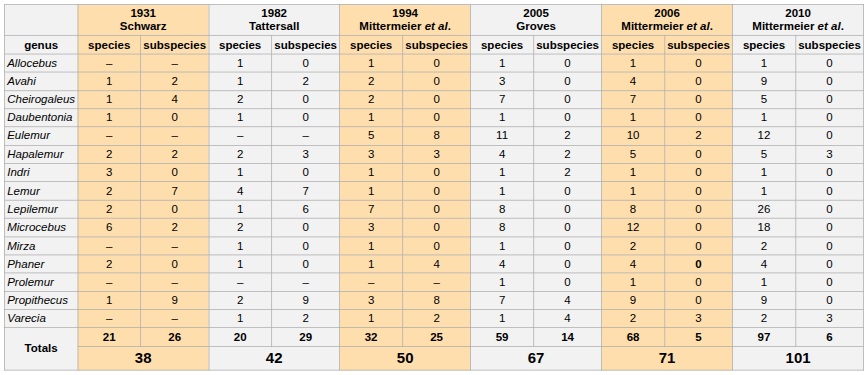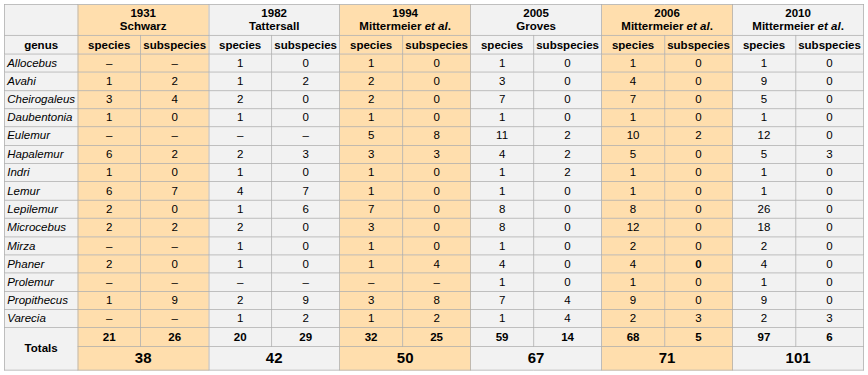 <table class="wikitable" style="margin: 1em auto; text-align:center; background:#f2f2f2;">
 <tr>
 <th></th>
 <th colspan="2" style="background:#ffdead;">1931<br>Schwarz</th>
 <th colspan="2">1982<br>Tattersall</th>
 <th colspan="2" style="background:#ffdead;">1994<br>Mittermeier <em>et al</em>.</th>
 <th colspan="2">2005<br>Groves</th>
 <th colspan="2" style="background:#ffdead;">2006<br>Mittermeier <em>et al</em>.</th>
 <th colspan="2">2010<br>Mittermeier <em>et al</em>.</th>
 </tr>
 <tr>
 <th>genus</th>
 <th style="background:#ffdead; width:5em;">species</th>
 <th style="background:#ffdead; width:5em;">subspecies</th>
 <th style="width:5em;">species</th>
 <th style="width:5em;">subspecies</th>
 <th style="background:#ffdead; width:5em;">species</th>
 <th style="background:#ffdead; width:5em;">subspecies</th>
 <th style="width:5em;">species</th>
 <th style="width:5em;">subspecies</th>
 <th style="background:#ffdead; width:5em;">species</th>
 <th style="background:#ffdead; width:5em;">subspecies</th>
 <th style="width:5em;">species</th>
 <th style="width:5em;">subspecies</th>
 </tr>
 <tr>
 <td style="text-align:left;"><em>Allocebus</em></td>
 <td style="background:#ffdead;">–</td>
 <td style="background:#ffdead;">–</td>
 <td>1</td>
 <td>0</td>
 <td style="background:#ffdead;">1</td>
 <td style="background:#ffdead;">0</td>
 <td>1</td>
 <td>0</td>
 <td style="background:#ffdead;">1</td>
 <td style="background:#ffdead;">0</td>
 <td>1</td>
 <td>0</td>
 </tr>
 <tr>
 <td style="text-align:left;"><em>Avahi</em></td>
 <td style="background:#ffdead;">1</td>
 <td style="background:#ffdead;">2</td>
 <td>1</td>
 <td>2</td>
 <td style="background:#ffdead;">2</td>
 <td style="background:#ffdead;">0</td>
 <td>3</td>
 <td>0</td>
 <td style="background:#ffdead;">4</td>
 <td style="background:#ffdead;">0</td>
 <td>9</td>
 <td>0</td>
 </tr>
 <tr>
 <td style="text-align:left;"><em>Cheirogaleus</em></td>
-<td style="background:#ffdead;">1</td>
+<td style="background:#ffdead;">3</td>
 <td style="background:#ffdead;">4</td>
 <td>2</td>
 <td>0</td>
 <td style="background:#ffdead;">2</td>
 <td style="background:#ffdead;">0</td>
 <td>7</td>
 <td>0</td>
 <td style="background:#ffdead;">7</td>
 <td style="background:#ffdead;">0</td>
 <td>5</td>
 <td>0</td>
 </tr>
 <tr>
 <td style="text-align:left;"><em>Daubentonia</em></td>
 <td style="background:#ffdead;">1</td>
 <td style="background:#ffdead;">0</td>
 <td>1</td>
 <td>0</td>
 <td style="background:#ffdead;">1</td>
 <td style="background:#ffdead;">0</td>
 <td>1</td>
 <td>0</td>
 <td style="background:#ffdead;">1</td>
 <td style="background:#ffdead;">0</td>
 <td>1</td>
 <td>0</td>
 </tr>
 <tr>
 <td style="text-align:left;"><em>Eulemur</em></td>
 <td style="background:#ffdead;">–</td>
 <td style="background:#ffdead;">–</td>
 <td>–</td>
 <td>–</td>
 <td style="background:#ffdead;">5</td>
 <td style="background:#ffdead;">8</td>
 <td>11</td>
 <td>2</td>
 <td style="background:#ffdead;">10</td>
 <td style="background:#ffdead;">2</td>
 <td>12</td>
 <td>0</td>
 </tr>
 <tr>
 <td style="text-align:left;"><em>Hapalemur</em></td>
-<td style="background:#ffdead;">2</td>
+<td style="background:#ffdead;">6</td>
 <td style="background:#ffdead;">2</td>
 <td>2</td>
 <td>3</td>
 <td style="background:#ffdead;">3</td>
 <td style="background:#ffdead;">3</td>
 <td>4</td>
 <td>2</td>
 <td style="background:#ffdead;">5</td>
 <td style="background:#ffdead;">0</td>
 <td>5</td>
 <td>3</td>
 </tr>
 <tr>
 <td style="text-align:left;"><em>Indri</em></td>
-<td style="background:#ffdead;">3</td>
+<td style="background:#ffdead;">1</td>
 <td style="background:#ffdead;">0</td>
 <td>1</td>
 <td>0</td>
 <td style="background:#ffdead;">1</td>
 <td style="background:#ffdead;">0</td>
 <td>1</td>
 <td>2</td>
 <td style="background:#ffdead;">1</td>
 <td style="background:#ffdead;">0</td>
 <td>1</td>
 <td>0</td>
 </tr>
 <tr>
 <td style="text-align:left;"><em>Lemur</em></td>
-<td style="background:#ffdead;">2</td>
+<td style="background:#ffdead;">6</td>
 <td style="background:#ffdead;">7</td>
 <td>4</td>
 <td>7</td>
 <td style="background:#ffdead;">1</td>
 <td style="background:#ffdead;">0</td>
 <td>1</td>
 <td>0</td>
 <td style="background:#ffdead;">1</td>
 <td style="background:#ffdead;">0</td>
 <td>1</td>
 <td>0</td>
 </tr>
 <tr>
 <td style="text-align:left;"><em>Lepilemur</em></td>
 <td style="background:#ffdead;">2</td>
 <td style="background:#ffdead;">0</td>
 <td>1</td>
 <td>6</td>
 <td style="background:#ffdead;">7</td>
 <td style="background:#ffdead;">0</td>
 <td>8</td>
 <td>0</td>
 <td style="background:#ffdead;">8</td>
 <td style="background:#ffdead;">0</td>
 <td>26</td>
 <td>0</td>
 </tr>
 <tr>
 <td style="text-align:left;"><em>Microcebus</em></td>
-<td style="background:#ffdead;">6</td>
+<td style="background:#ffdead;">2</td>
 <td style="background:#ffdead;">2</td>
 <td>2</td>
 <td>0</td>
 <td style="background:#ffdead;">3</td>
 <td style="background:#ffdead;">0</td>
 <td>8</td>
 <td>0</td>
 <td style="background:#ffdead;">12</td>
 <td style="background:#ffdead;">0</td>
 <td>18</td>
 <td>0</td>
 </tr>
 <tr>
 <td style="text-align:left;"><em>Mirza</em></td>
 <td style="background:#ffdead;">–</td>
 <td style="background:#ffdead;">–</td>
 <td>1</td>
 <td>0</td>
 <td style="background:#ffdead;">1</td>
 <td style="background:#ffdead;">0</td>
 <td>1</td>
 <td>0</td>
 <td style="background:#ffdead;">2</td>
 <td style="background:#ffdead;">0</td>
 <td>2</td>
 <td>0</td>
 </tr>
 <tr>
 <td style="text-align:left;"><em>Phaner</em></td>
 <td style="background:#ffdead;">2</td>
 <td style="background:#ffdead;">0</td>
 <td>1</td>
 <td>0</td>
 <td style="background:#ffdead;">1</td>
 <td style="background:#ffdead;">4</td>
 <td>4</td>
 <td>0</td>
 <td style="background:#ffdead;">4</td>
 <td style="background:#ffdead;"><strong>0</strong></td>
 <td>4</td>
 <td>0</td>
 </tr>
 <tr>
 <td style="text-align:left;"><em>Prolemur</em></td>
 <td style="background:#ffdead;">–</td>
 <td style="background:#ffdead;">–</td>
 <td>–</td>
 <td>–</td>
 <td style="background:#ffdead;">–</td>
 <td style="background:#ffdead;">–</td>
 <td>1</td>
 <td>0</td>
 <td style="background:#ffdead;">1</td>
 <td style="background:#ffdead;">0</td>
 <td>1</td>
 <td>0</td>
 </tr>
 <tr>
 <td style="text-align:left;"><em>Propithecus</em></td>
 <td style="background:#ffdead;">1</td>
 <td style="background:#ffdead;">9</td>
 <td>2</td>
 <td>9</td>
 <td style="background:#ffdead;">3</td>
 <td style="background:#ffdead;">8</td>
 <td>7</td>
 <td>4</td>
 <td style="background:#ffdead;">9</td>
 <td style="background:#ffdead;">0</td>
 <td>9</td>
 <td>0</td>
 </tr>
 <tr>
 <td style="text-align:left;"><em>Varecia</em></td>
 <td style="background:#ffdead;">–</td>
 <td style="background:#ffdead;">–</td>
 <td>1</td>
 <td>2</td>
 <td style="background:#ffdead;">1</td>
 <td style="background:#ffdead;">2</td>
 <td>1</td>
 <td>4</td>
 <td style="background:#ffdead;">2</td>
 <td style="background:#ffdead;">3</td>
 <td>2</td>
 <td>3</td>
 </tr>
 <tr>
 <td rowspan="2"><strong>Totals</strong></td>
 <td style="background:#ffdead;"><strong>21</strong></td>
 <td style="background:#ffdead;"><strong>26</strong></td>
 <td><strong>20</strong></td>
 <td><strong>29</strong></td>
 <td style="background:#ffdead;"><strong>32</strong></td>
 <td style="background:#ffdead;"><strong>25</strong></td>
 <td><strong>59</strong></td>
 <td><strong>14</strong></td>
 <td style="background:#ffdead;"><strong>68</strong></td>
 <td style="background:#ffdead;"><strong>5</strong></td>
 <td><strong>97</strong></td>
 <td><strong>6</strong></td>
 </tr>
 <tr style="font-size:130%;">
 <td colspan="2"  style="background:#ffdead;"><strong>38</strong></td>
 <td colspan="2"><strong>42</strong></td>
 <td colspan="2"  style="background:#ffdead;"><strong>50</strong></td>
 <td colspan="2"><strong>67</strong></td>
 <td colspan="2"  style="background:#ffdead;"><strong>71</strong></td>
 <td colspan="2"><strong>101</strong></td>
 </tr>
 </table>
